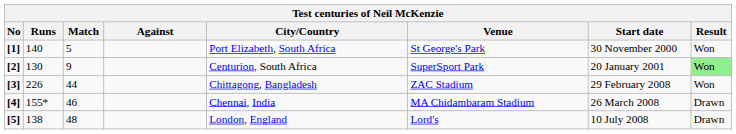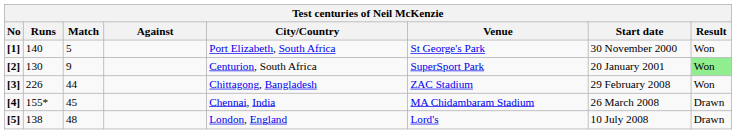 <table class="wikitable">
 <tr>
 <th colspan=8>Test centuries of Neil McKenzie</th>
 </tr>
 <tr>
 <th style="width;30px;">No</th>
 <th style="width:50px;">Runs</th>
 <th style="width:50px;">Match</th>
 <th style="width:140px;">Against</th>
 <th style="width:280px;">City/Country</th>
 <th style="width:250px;">Venue</th>
 <th style="width:140px;">Start date</th>
 <th style="width:50px;">Result</th>
 </tr>
 <tr>
 <td><strong>[1]</strong></td>
 <td>140</td>
 <td>5</td>
 <td></td>
 <td> <a href='#'>Port Elizabeth</a>, <a href='#'>South Africa</a></td>
 <td><a href='#'>St George's Park</a></td>
 <td>30 November 2000</td>
 <td>Won</td>
 </tr>
 <tr>
 <td><strong>[2]</strong></td>
 <td>130</td>
 <td>9</td>
 <td></td>
 <td> <a href='#'>Centurion</a>, South Africa</td>
 <td><a href='#'>SuperSport Park</a></td>
 <td>20 January 2001</td>
 <td style="background: lightgreen;">Won</td>
 </tr>
 <tr>
 <td><strong>[3]</strong></td>
 <td>226</td>
 <td>44</td>
 <td></td>
 <td> <a href='#'>Chittagong</a>, <a href='#'>Bangladesh</a></td>
 <td><a href='#'>ZAC Stadium</a></td>
 <td>29 February 2008</td>
 <td>Won</td>
 </tr>
 <tr>
 <td><strong>[4]</strong></td>
 <td>155*</td>
-<td>46</td>
+<td>45</td>
 <td></td>
 <td> <a href='#'>Chennai</a>, <a href='#'>India</a></td>
 <td><a href='#'>MA Chidambaram Stadium</a></td>
 <td>26 March 2008</td>
 <td>Drawn</td>
 </tr>
 <tr>
 <td><strong>[5]</strong></td>
 <td>138</td>
 <td>48</td>
 <td></td>
 <td> <a href='#'>London</a>, <a href='#'>England</a></td>
 <td><a href='#'>Lord's</a></td>
 <td>10 July 2008</td>
 <td>Drawn</td>
 </tr>
 </table>
